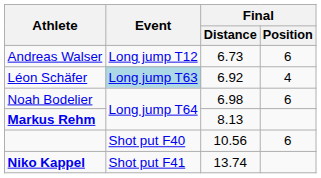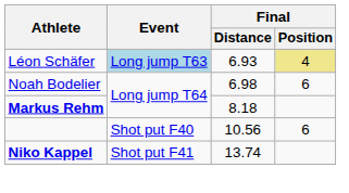 <table class=wikitable style="font-size:90%">
 <tr>
 <th rowspan="2">Athlete</th>
 <th rowspan="2">Event</th>
 <th colspan="2">Final</th>
 </tr>
 <tr style="font-size:95%">
 <th>Distance</th>
 <th>Position</th>
 </tr>
 <tr align=center>
-<td align=left><a href='#'>Andreas Walser</a></td>
-<td align=left><a href='#'>Long jump T12</a></td>
-<td>6.73 </td>
-<td>6</td>
-</tr>
-<tr align=center>
 <td align=left><a href='#'>Léon Schäfer</a></td>
 <td align=left style="background: lightblue;"><a href='#'>Long jump T63</a></td>
-<td>6.92</td>
-<td>4</td>
+<td>6.93</td>
+<td style="background: khaki;">4</td>
 </tr>
 <tr align=center>
 <td align=left><a href='#'>Noah Bodelier</a></td>
 <td align=left rowspan=2><a href='#'>Long jump T64</a></td>
 <td>6.98</td>
 <td>6</td>
 </tr>
 <tr align=center>
 <td align=left><strong><a href='#'>Markus Rehm</a></strong></td>
-<td>8.13</td>
+<td>8.18</td>
 <td></td>
 </tr>
 <tr align=center>
 <td align=left></td>
 <td align=left><a href='#'>Shot put F40</a></td>
 <td>10.56</td>
 <td>6</td>
 </tr>
 <tr align=center>
 <td align=left><strong><a href='#'>Niko Kappel</a></strong></td>
 <td align=left><a href='#'>Shot put F41</a></td>
 <td>13.74</td>
 <td></td>
 </tr>
 </table>
